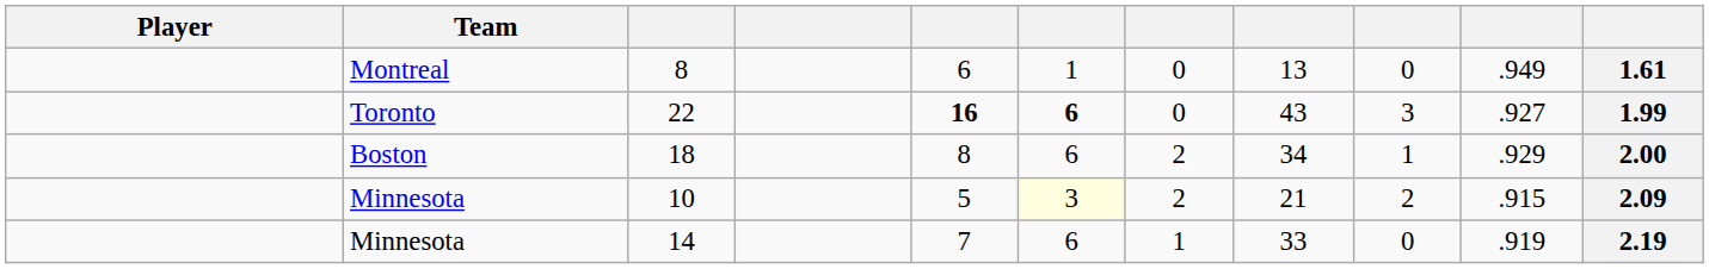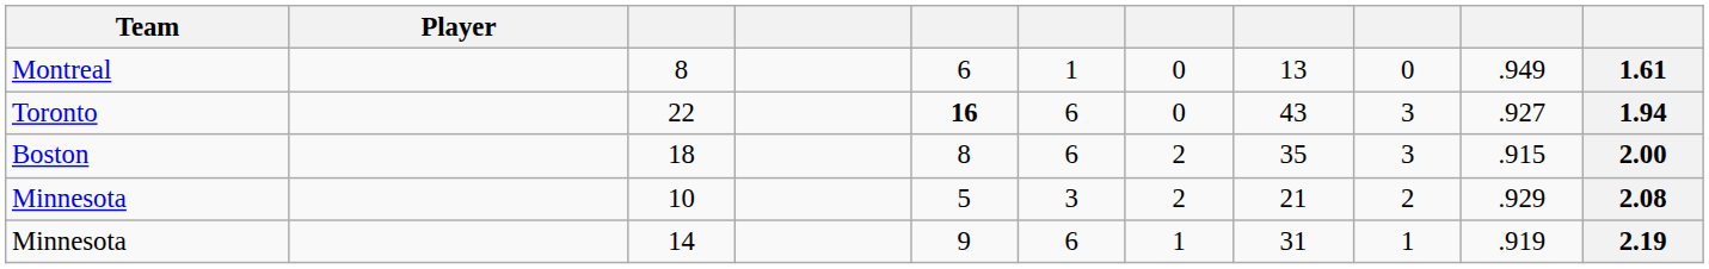 <table class="wikitable sortable" style="text-align: center">
 <tr>
+<th style="width: 10em;">Team</th>
 <th style="width: 12em;">Player</th>
-<th style="width: 10em;">Team</th>
 <th style="width: 3.5em;"></th>
 <th style="width: 6em;"></th>
 <th style="width: 3.5em;"></th>
 <th style="width: 3.5em;"></th>
 <th style="width: 3.5em;"></th>
 <th style="width: 4em;"></th>
 <th style="width: 3.5em;"></th>
 <th style="width: 4em;"></th>
 <th style="width: 4em;"></th>
 </tr>
 <tr>
+<td style="text-align:left;"><a href='#'>Montreal</a></td>
 <td style="text-align:left;"></td>
-<td style="text-align:left;"><a href='#'>Montreal</a></td>
 <td>8</td>
 <td></td>
 <td>6</td>
 <td>1</td>
 <td>0</td>
 <td>13</td>
 <td>0</td>
 <td>.949</td>
 <th>1.61</th>
 </tr>
 <tr>
+<td style="text-align:left;"><a href='#'>Toronto</a></td>
 <td style="text-align:left;"></td>
-<td style="text-align:left;"><a href='#'>Toronto</a></td>
 <td>22</td>
 <td></td>
 <td><strong>16</strong></td>
-<td><strong>6</strong></td>
+<td>6</td>
 <td>0</td>
 <td>43</td>
 <td>3</td>
 <td>.927</td>
-<th>1.99</th>
+<th>1.94</th>
 </tr>
 <tr>
+<td style="text-align:left;"><a href='#'>Boston</a></td>
 <td style="text-align:left;"></td>
-<td style="text-align:left;"><a href='#'>Boston</a></td>
 <td>18</td>
 <td></td>
 <td>8</td>
 <td>6</td>
 <td>2</td>
-<td>34</td>
-<td>1</td>
-<td>.929</td>
+<td>35</td>
+<td>3</td>
+<td>.915</td>
 <th>2.00</th>
 </tr>
 <tr>
+<td style="text-align:left;"><a href='#'>Minnesota</a></td>
 <td style="text-align:left;"></td>
-<td style="text-align:left;"><a href='#'>Minnesota</a></td>
 <td>10</td>
 <td></td>
 <td>5</td>
-<td style="background: lightyellow;">3</td>
+<td>3</td>
 <td>2</td>
 <td>21</td>
 <td>2</td>
-<td>.915</td>
-<th>2.09</th>
+<td>.929</td>
+<th>2.08</th>
 </tr>
 <tr>
+<td style="text-align:left;">Minnesota</td>
 <td style="text-align:left;"></td>
-<td style="text-align:left;">Minnesota</td>
 <td>14</td>
 <td></td>
-<td>7</td>
+<td>9</td>
 <td>6</td>
 <td>1</td>
-<td>33</td>
-<td>0</td>
+<td>31</td>
+<td>1</td>
 <td>.919</td>
 <th>2.19<br></th>
 </tr>
 </table>
